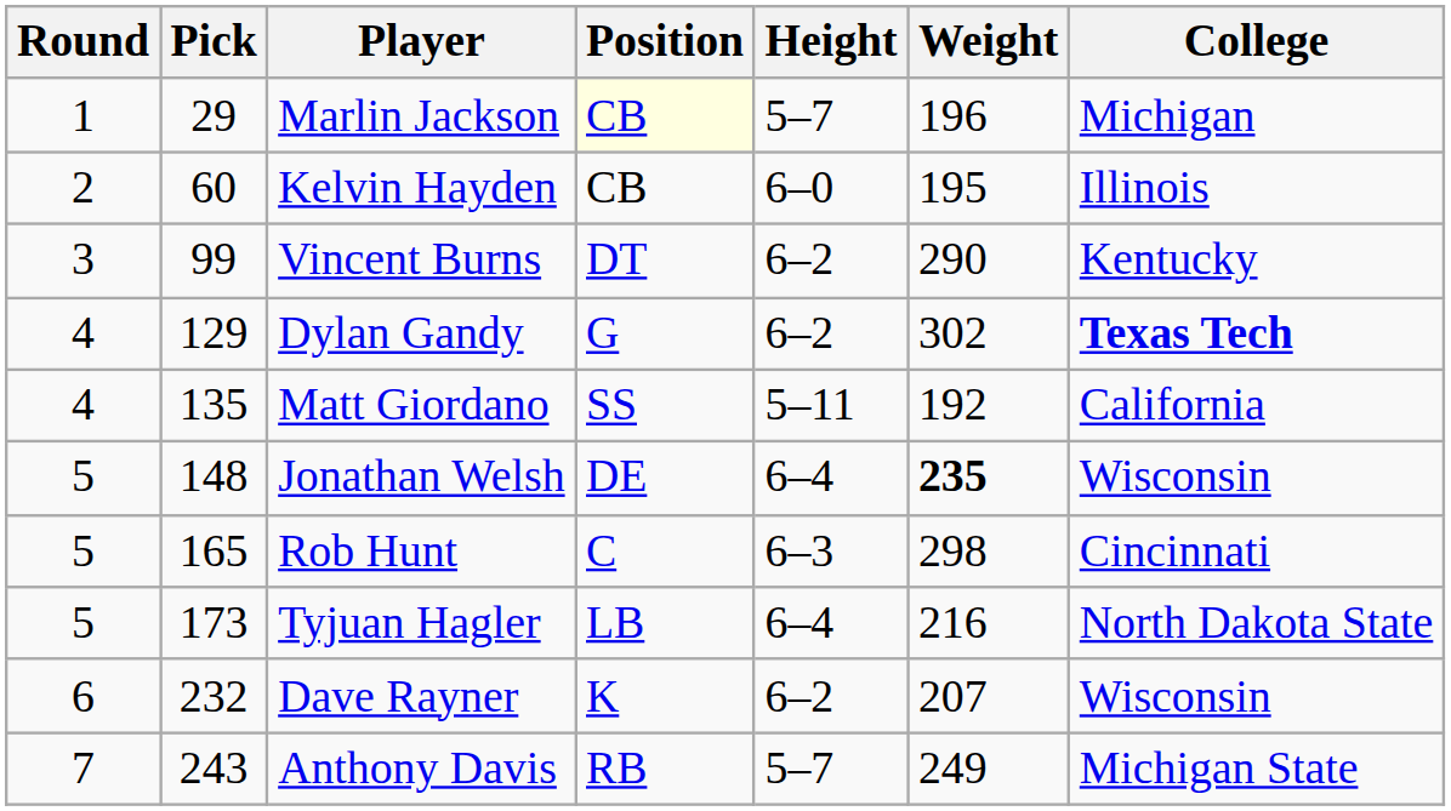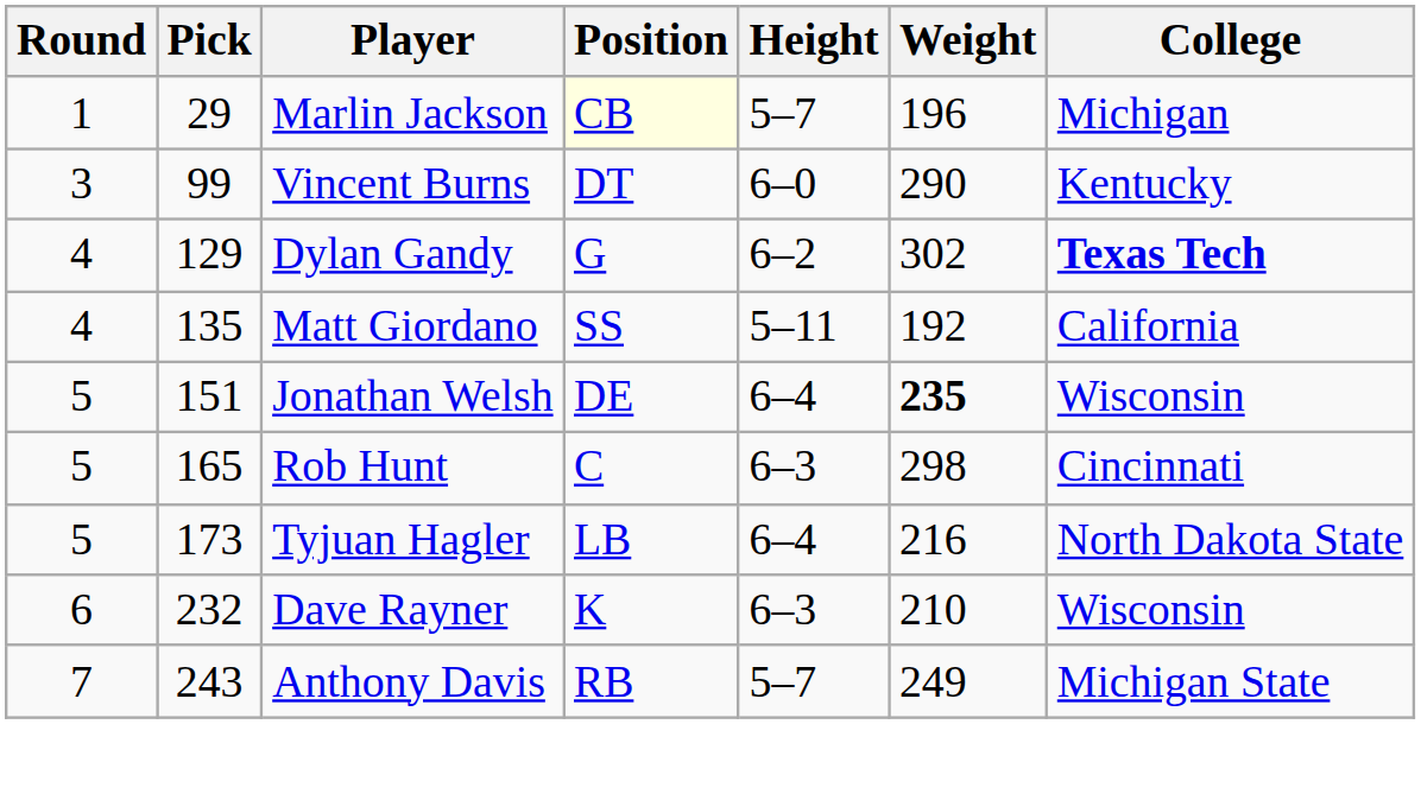 <table class="wikitable">
 <tr>
 <th>Round</th>
 <th>Pick</th>
 <th>Player</th>
 <th>Position</th>
 <th>Height</th>
 <th>Weight</th>
 <th>College</th>
 </tr>
 <tr>
 <td align=center>1</td>
 <td align=center>29</td>
 <td><a href='#'>Marlin Jackson</a></td>
 <td style="background: lightyellow;"><a href='#'>CB</a></td>
 <td>5–7</td>
 <td>196</td>
 <td><a href='#'>Michigan</a></td>
 </tr>
 <tr>
-<td align=center>2</td>
-<td align=center>60</td>
-<td><a href='#'>Kelvin Hayden</a></td>
-<td>CB</td>
-<td>6–0</td>
-<td>195</td>
-<td><a href='#'>Illinois</a></td>
-</tr>
-<tr>
 <td align=center>3</td>
 <td align=center>99</td>
 <td><a href='#'>Vincent Burns</a></td>
 <td><a href='#'>DT</a></td>
-<td>6–2</td>
+<td>6–0</td>
 <td>290</td>
 <td><a href='#'>Kentucky</a></td>
 </tr>
 <tr>
 <td align=center>4</td>
 <td align=center>129</td>
 <td><a href='#'>Dylan Gandy</a></td>
 <td><a href='#'>G</a></td>
 <td>6–2</td>
 <td>302</td>
 <td><strong><a href='#'>Texas Tech</a></strong></td>
 </tr>
 <tr>
 <td align=center>4</td>
 <td align=center>135</td>
 <td><a href='#'>Matt Giordano</a></td>
 <td><a href='#'>SS</a></td>
 <td>5–11</td>
 <td>192</td>
 <td><a href='#'>California</a></td>
 </tr>
 <tr>
 <td align=center>5</td>
-<td align=center>148</td>
+<td align=center>151</td>
 <td><a href='#'>Jonathan Welsh</a></td>
 <td><a href='#'>DE</a></td>
 <td>6–4</td>
 <td><strong>235</strong></td>
 <td><a href='#'>Wisconsin</a></td>
 </tr>
 <tr>
 <td align=center>5</td>
 <td align=center>165</td>
 <td><a href='#'>Rob Hunt</a></td>
 <td><a href='#'>C</a></td>
 <td>6–3</td>
 <td>298</td>
 <td><a href='#'>Cincinnati</a></td>
 </tr>
 <tr>
 <td align=center>5</td>
 <td align=center>173</td>
 <td><a href='#'>Tyjuan Hagler</a></td>
 <td><a href='#'>LB</a></td>
 <td>6–4</td>
 <td>216</td>
 <td><a href='#'>North Dakota State</a></td>
 </tr>
 <tr>
 <td align=center>6</td>
 <td align=center>232</td>
 <td><a href='#'>Dave Rayner</a></td>
 <td><a href='#'>K</a></td>
-<td>6–2</td>
-<td>207</td>
+<td>6–3</td>
+<td>210</td>
 <td><a href='#'>Wisconsin</a></td>
 </tr>
 <tr>
 <td align=center>7</td>
 <td align=center>243</td>
 <td><a href='#'>Anthony Davis</a></td>
 <td><a href='#'>RB</a></td>
 <td>5–7</td>
 <td>249</td>
 <td><a href='#'>Michigan State</a></td>
 </tr>
 </table>
